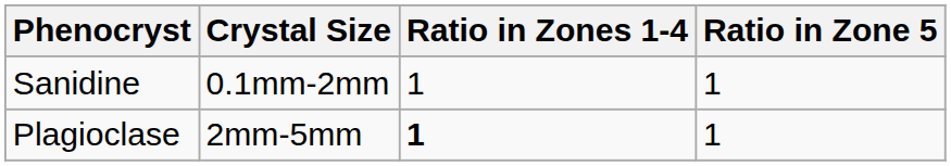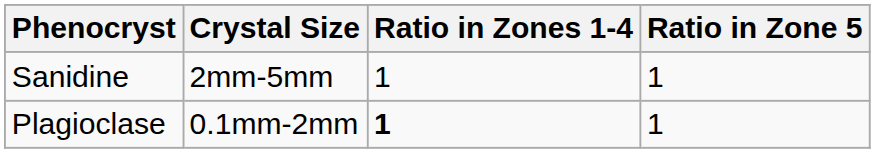 <table class="wikitable">
 <tr>
 <th>Phenocryst</th>
 <th>Crystal Size</th>
 <th>Ratio in Zones 1-4</th>
 <th>Ratio in Zone 5</th>
 </tr>
 <tr>
 <td>Sanidine</td>
-<td>0.1mm-2mm</td>
+<td>2mm-5mm</td>
 <td>1</td>
 <td>1</td>
 </tr>
 <tr>
 <td>Plagioclase</td>
-<td>2mm-5mm</td>
+<td>0.1mm-2mm</td>
 <td><strong>1</strong></td>
 <td>1</td>
 </tr>
 </table>
